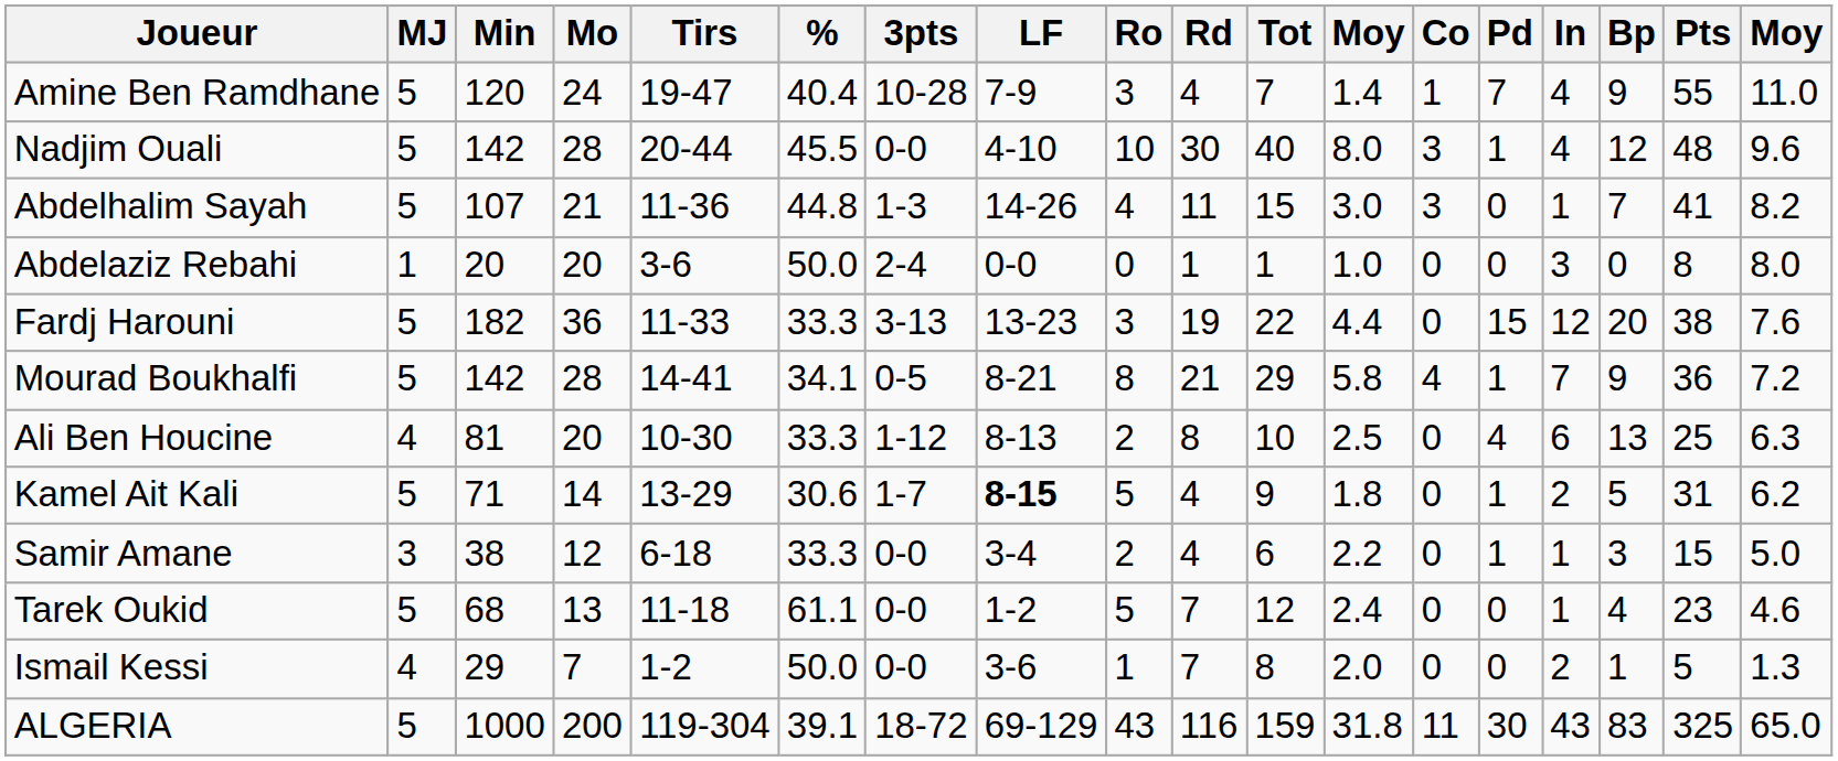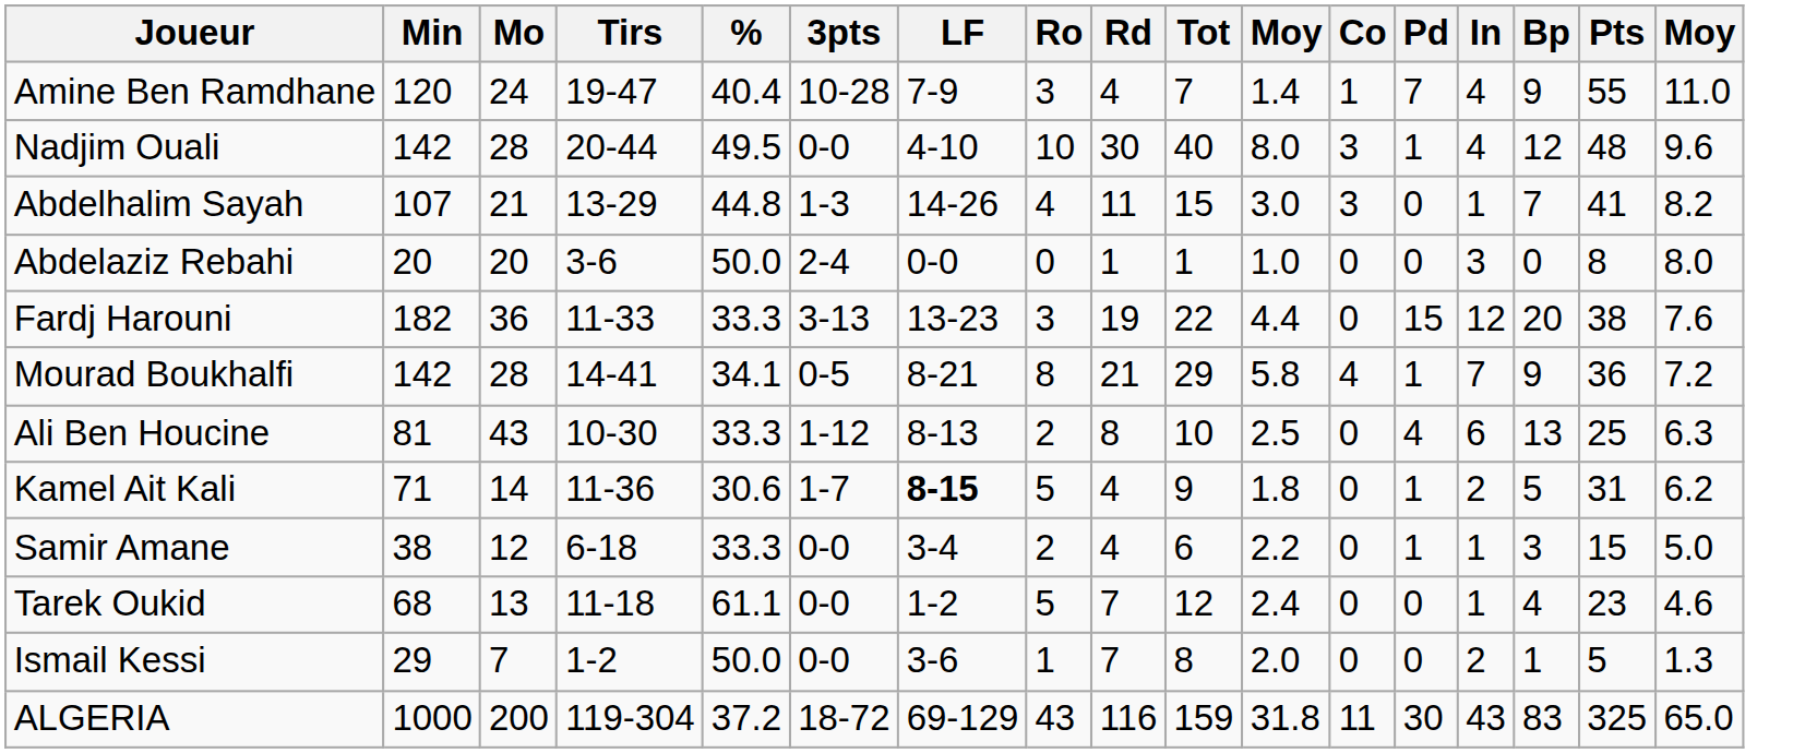 <table class="wikitable">
 <tr>
 <th>Joueur</th>
-<th>MJ</th>
 <th>Min</th>
 <th>Mo</th>
 <th>Tirs</th>
 <th>%</th>
 <th>3pts</th>
 <th>LF</th>
 <th>Ro</th>
 <th>Rd</th>
 <th>Tot</th>
 <th>Moy</th>
 <th>Co</th>
 <th>Pd</th>
 <th>In</th>
 <th>Bp</th>
 <th>Pts</th>
 <th>Moy</th>
 </tr>
 <tr>
 <td>Amine Ben Ramdhane</td>
-<td>5</td>
 <td>120</td>
 <td>24</td>
 <td>19-47</td>
 <td>40.4</td>
 <td>10-28</td>
 <td>7-9</td>
 <td>3</td>
 <td>4</td>
 <td>7</td>
 <td>1.4</td>
 <td>1</td>
 <td>7</td>
 <td>4</td>
 <td>9</td>
 <td>55</td>
 <td>11.0</td>
 </tr>
 <tr>
 <td>Nadjim Ouali</td>
-<td>5</td>
 <td>142</td>
 <td>28</td>
 <td>20-44</td>
-<td>45.5</td>
+<td>49.5</td>
 <td>0-0</td>
 <td>4-10</td>
 <td>10</td>
 <td>30</td>
 <td>40</td>
 <td>8.0</td>
 <td>3</td>
 <td>1</td>
 <td>4</td>
 <td>12</td>
 <td>48</td>
 <td>9.6</td>
 </tr>
 <tr>
 <td>Abdelhalim Sayah</td>
-<td>5</td>
 <td>107</td>
 <td>21</td>
-<td>11-36</td>
+<td>13-29</td>
 <td>44.8</td>
 <td>1-3</td>
 <td>14-26</td>
 <td>4</td>
 <td>11</td>
 <td>15</td>
 <td>3.0</td>
 <td>3</td>
 <td>0</td>
 <td>1</td>
 <td>7</td>
 <td>41</td>
 <td>8.2</td>
 </tr>
 <tr>
 <td>Abdelaziz Rebahi</td>
-<td>1</td>
 <td>20</td>
 <td>20</td>
 <td>3-6</td>
 <td>50.0</td>
 <td>2-4</td>
 <td>0-0</td>
 <td>0</td>
 <td>1</td>
 <td>1</td>
 <td>1.0</td>
 <td>0</td>
 <td>0</td>
 <td>3</td>
 <td>0</td>
 <td>8</td>
 <td>8.0</td>
 </tr>
 <tr>
 <td>Fardj Harouni</td>
-<td>5</td>
 <td>182</td>
 <td>36</td>
 <td>11-33</td>
 <td>33.3</td>
 <td>3-13</td>
 <td>13-23</td>
 <td>3</td>
 <td>19</td>
 <td>22</td>
 <td>4.4</td>
 <td>0</td>
 <td>15</td>
 <td>12</td>
 <td>20</td>
 <td>38</td>
 <td>7.6</td>
 </tr>
 <tr>
 <td>Mourad Boukhalfi</td>
-<td>5</td>
 <td>142</td>
 <td>28</td>
 <td>14-41</td>
 <td>34.1</td>
 <td>0-5</td>
 <td>8-21</td>
 <td>8</td>
 <td>21</td>
 <td>29</td>
 <td>5.8</td>
 <td>4</td>
 <td>1</td>
 <td>7</td>
 <td>9</td>
 <td>36</td>
 <td>7.2</td>
 </tr>
 <tr>
 <td>Ali Ben Houcine</td>
-<td>4</td>
 <td>81</td>
-<td>20</td>
+<td>43</td>
 <td>10-30</td>
 <td>33.3</td>
 <td>1-12</td>
 <td>8-13</td>
 <td>2</td>
 <td>8</td>
 <td>10</td>
 <td>2.5</td>
 <td>0</td>
 <td>4</td>
 <td>6</td>
 <td>13</td>
 <td>25</td>
 <td>6.3</td>
 </tr>
 <tr>
 <td>Kamel Ait Kali</td>
-<td>5</td>
 <td>71</td>
 <td>14</td>
-<td>13-29</td>
+<td>11-36</td>
 <td>30.6</td>
 <td>1-7</td>
 <td><strong>8-15</strong></td>
 <td>5</td>
 <td>4</td>
 <td>9</td>
 <td>1.8</td>
 <td>0</td>
 <td>1</td>
 <td>2</td>
 <td>5</td>
 <td>31</td>
 <td>6.2</td>
 </tr>
 <tr>
 <td>Samir Amane</td>
-<td>3</td>
 <td>38</td>
 <td>12</td>
 <td>6-18</td>
 <td>33.3</td>
 <td>0-0</td>
 <td>3-4</td>
 <td>2</td>
 <td>4</td>
 <td>6</td>
 <td>2.2</td>
 <td>0</td>
 <td>1</td>
 <td>1</td>
 <td>3</td>
 <td>15</td>
 <td>5.0</td>
 </tr>
 <tr>
 <td>Tarek Oukid</td>
-<td>5</td>
 <td>68</td>
 <td>13</td>
 <td>11-18</td>
 <td>61.1</td>
 <td>0-0</td>
 <td>1-2</td>
 <td>5</td>
 <td>7</td>
 <td>12</td>
 <td>2.4</td>
 <td>0</td>
 <td>0</td>
 <td>1</td>
 <td>4</td>
 <td>23</td>
 <td>4.6</td>
 </tr>
 <tr>
 <td>Ismail Kessi</td>
-<td>4</td>
 <td>29</td>
 <td>7</td>
 <td>1-2</td>
 <td>50.0</td>
 <td>0-0</td>
 <td>3-6</td>
 <td>1</td>
 <td>7</td>
 <td>8</td>
 <td>2.0</td>
 <td>0</td>
 <td>0</td>
 <td>2</td>
 <td>1</td>
 <td>5</td>
 <td>1.3</td>
 </tr>
 <tr>
 <td>ALGERIA</td>
-<td>5</td>
 <td>1000</td>
 <td>200</td>
 <td>119-304</td>
-<td>39.1</td>
+<td>37.2</td>
 <td>18-72</td>
 <td>69-129</td>
 <td>43</td>
 <td>116</td>
 <td>159</td>
 <td>31.8</td>
 <td>11</td>
 <td>30</td>
 <td>43</td>
 <td>83</td>
 <td>325</td>
 <td>65.0</td>
 </tr>
 </table>
